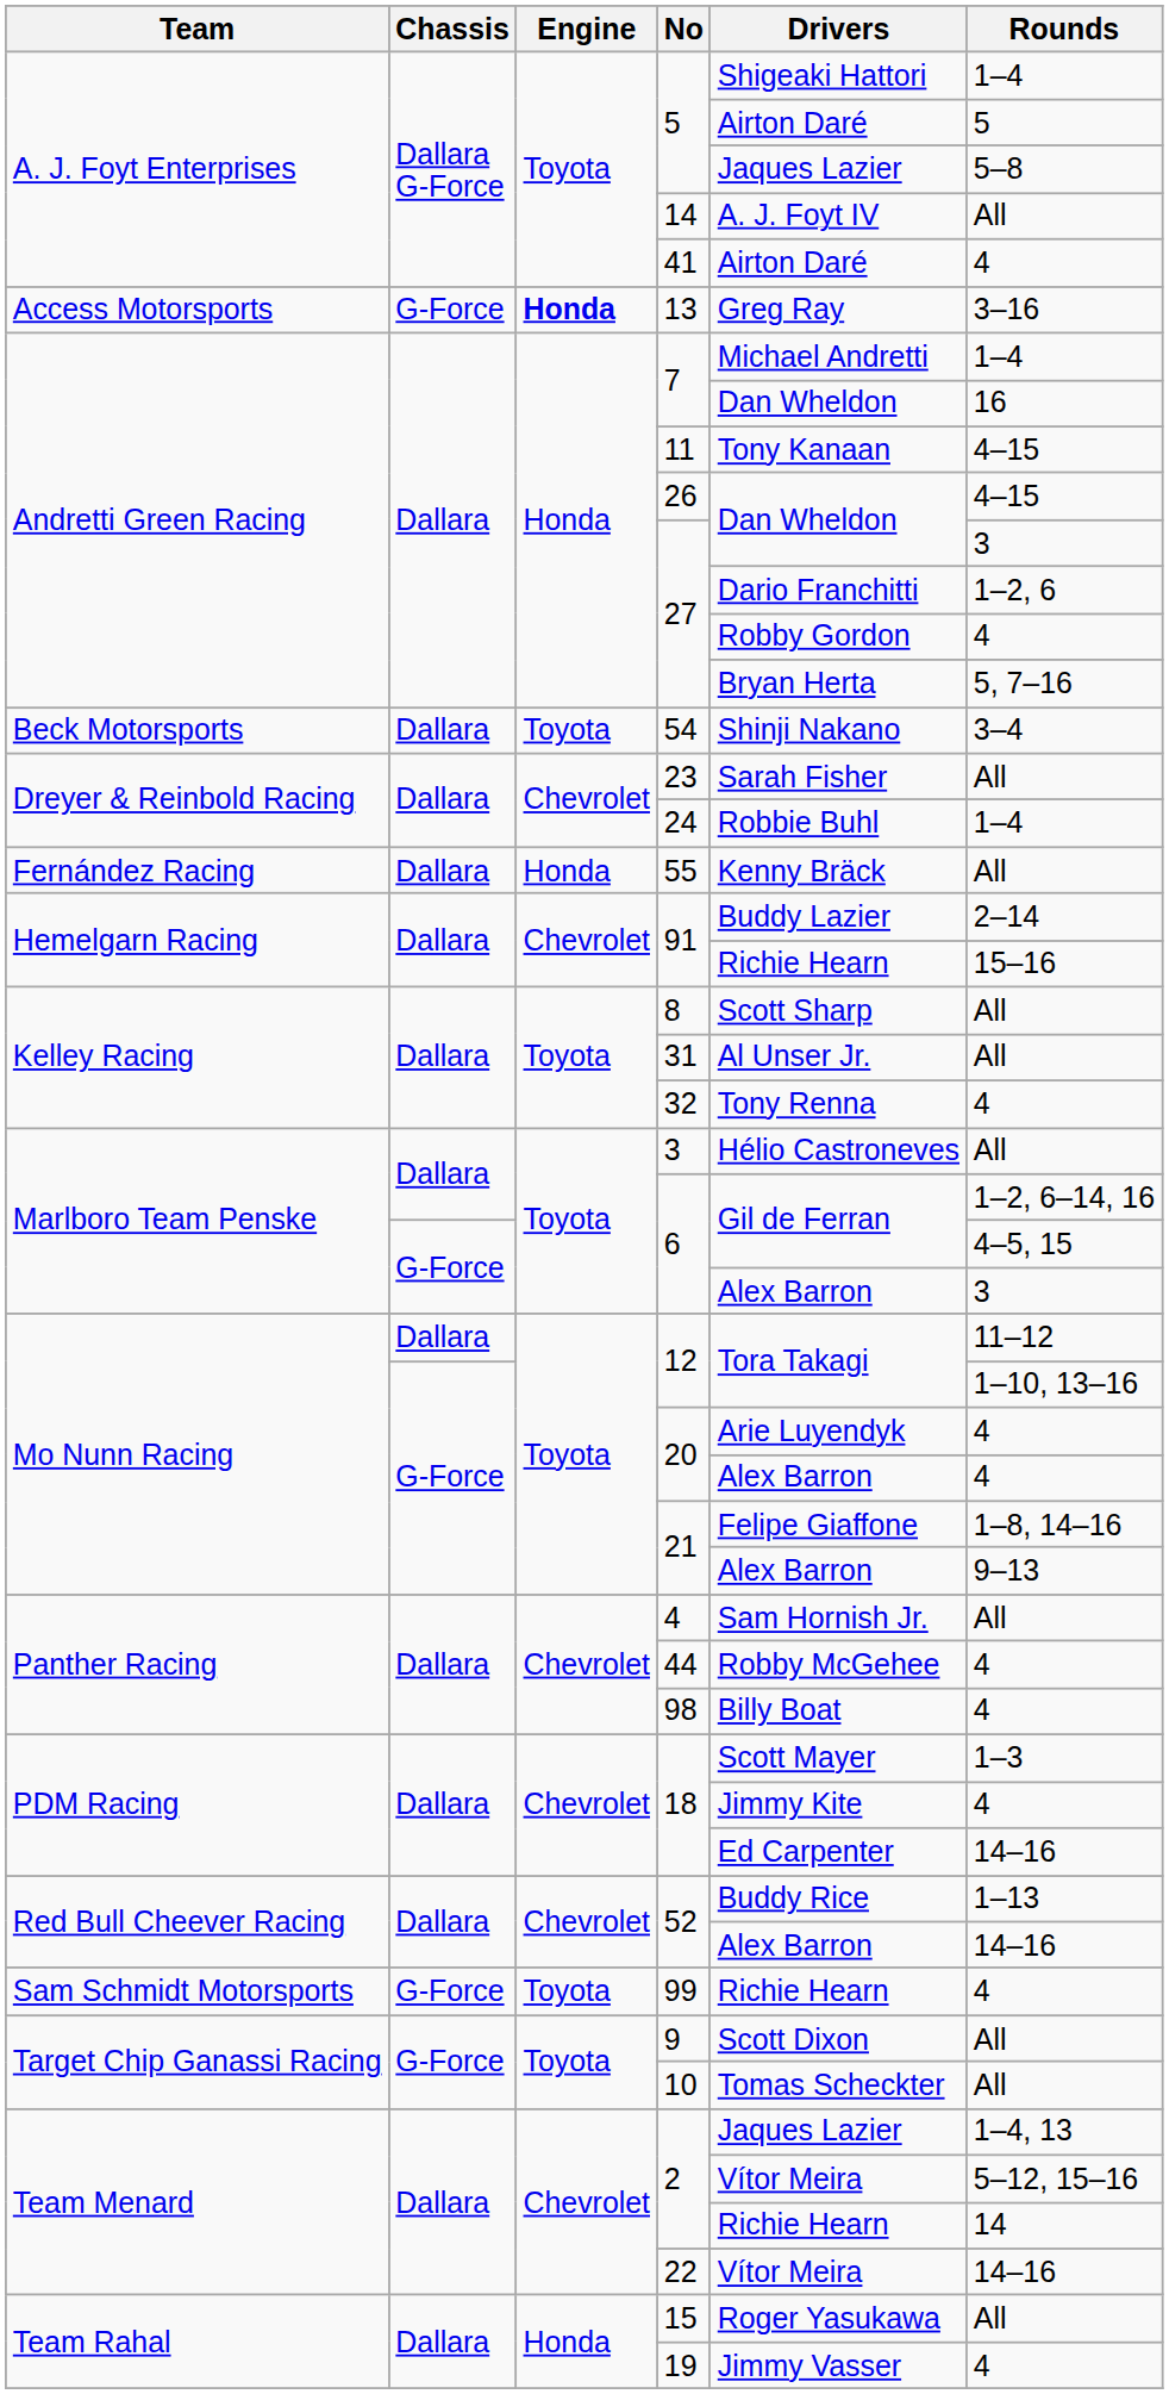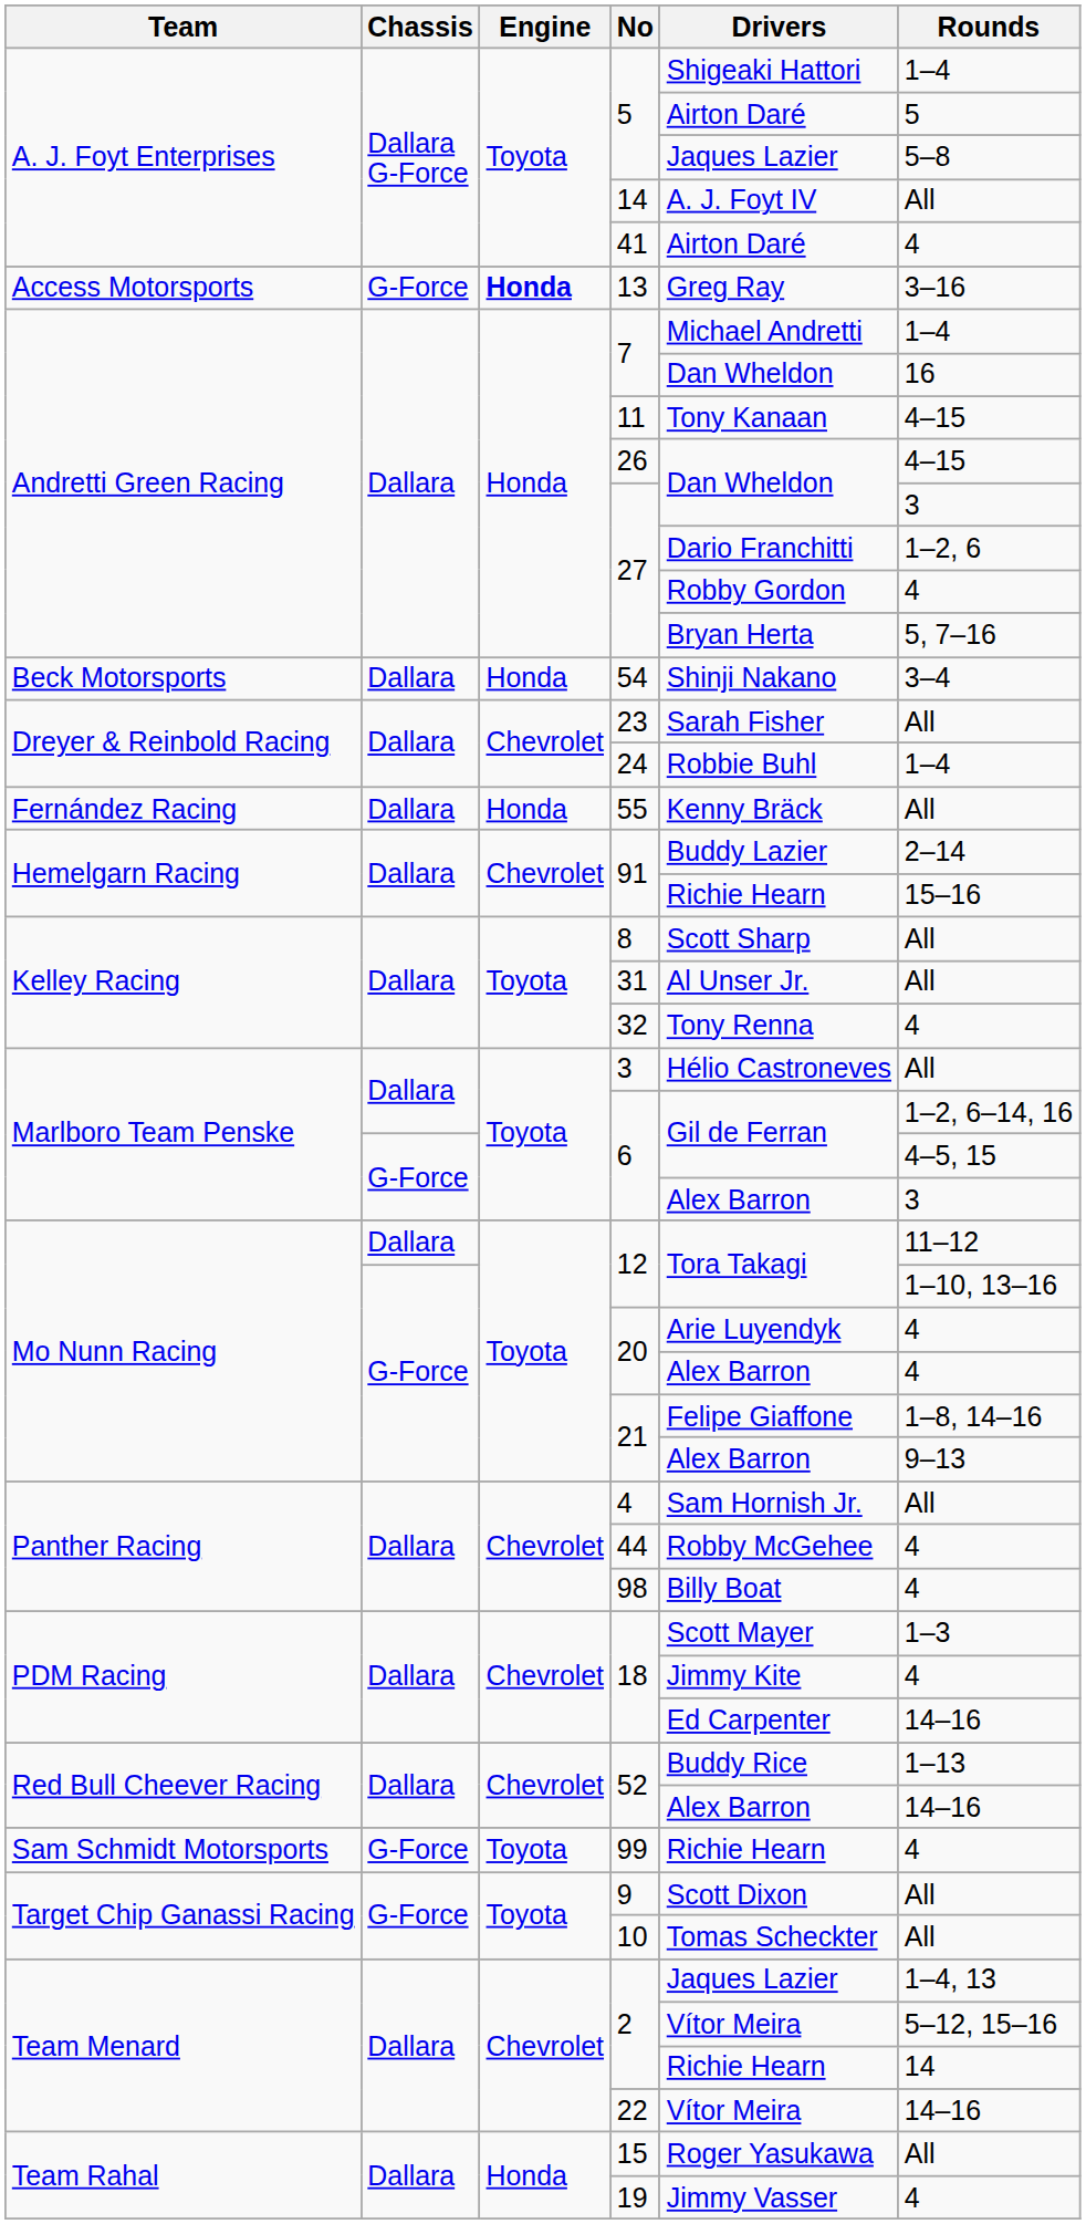 <table class="wikitable" style="font-size: 85%">
 <tr>
 <th>Team</th>
 <th>Chassis</th>
 <th>Engine</th>
 <th>No</th>
 <th>Drivers</th>
 <th>Rounds</th>
 </tr>
 <tr>
 <td rowspan="5"><a href='#'>A. J. Foyt Enterprises</a></td>
 <td rowspan="5"><a href='#'>Dallara</a><br><a href='#'>G-Force</a></td>
 <td rowspan="5"><a href='#'>Toyota</a></td>
 <td rowspan="3">5</td>
 <td> <a href='#'>Shigeaki Hattori</a></td>
 <td>1–4</td>
 </tr>
 <tr>
 <td> <a href='#'>Airton Daré</a></td>
 <td>5</td>
 </tr>
 <tr>
 <td> <a href='#'>Jaques Lazier</a></td>
 <td>5–8</td>
 </tr>
 <tr>
 <td>14</td>
 <td> <a href='#'>A. J. Foyt IV</a></td>
 <td>All</td>
 </tr>
 <tr>
 <td>41</td>
 <td> <a href='#'>Airton Daré</a></td>
 <td>4</td>
 </tr>
 <tr>
 <td><a href='#'>Access Motorsports</a></td>
 <td><a href='#'>G-Force</a></td>
 <td><strong><a href='#'>Honda</a></strong></td>
 <td>13</td>
 <td> <a href='#'>Greg Ray</a></td>
 <td>3–16</td>
 </tr>
 <tr>
 <td rowspan="8"><a href='#'>Andretti Green Racing</a></td>
 <td rowspan="8"><a href='#'>Dallara</a></td>
 <td rowspan="8"><a href='#'>Honda</a></td>
 <td rowspan="2">7</td>
 <td> <a href='#'>Michael Andretti</a></td>
 <td>1–4</td>
 </tr>
 <tr>
 <td> <a href='#'>Dan Wheldon</a></td>
 <td>16</td>
 </tr>
 <tr>
 <td>11</td>
 <td> <a href='#'>Tony Kanaan</a></td>
 <td>4–15</td>
 </tr>
 <tr>
 <td>26</td>
 <td rowspan="2"> <a href='#'>Dan Wheldon</a></td>
 <td>4–15</td>
 </tr>
 <tr>
 <td rowspan="4">27</td>
 <td>3</td>
 </tr>
 <tr>
 <td> <a href='#'>Dario Franchitti</a></td>
 <td>1–2, 6</td>
 </tr>
 <tr>
 <td> <a href='#'>Robby Gordon</a></td>
 <td>4</td>
 </tr>
 <tr>
 <td> <a href='#'>Bryan Herta</a></td>
 <td>5, 7–16</td>
 </tr>
 <tr>
 <td><a href='#'>Beck Motorsports</a></td>
 <td><a href='#'>Dallara</a></td>
-<td><a href='#'>Toyota</a></td>
+<td><a href='#'>Honda</a></td>
 <td>54</td>
 <td> <a href='#'>Shinji Nakano</a></td>
 <td>3–4</td>
 </tr>
 <tr>
 <td rowspan="2"><a href='#'>Dreyer & Reinbold Racing</a></td>
 <td rowspan="2"><a href='#'>Dallara</a></td>
 <td rowspan="2"><a href='#'>Chevrolet</a></td>
 <td>23</td>
 <td> <a href='#'>Sarah Fisher</a></td>
 <td>All</td>
 </tr>
 <tr>
 <td>24</td>
 <td> <a href='#'>Robbie Buhl</a></td>
 <td>1–4</td>
 </tr>
 <tr>
 <td><a href='#'>Fernández Racing</a></td>
 <td><a href='#'>Dallara</a></td>
 <td><a href='#'>Honda</a></td>
 <td>55</td>
 <td nowrap=""> <a href='#'>Kenny Bräck</a></td>
 <td>All</td>
 </tr>
 <tr>
 <td rowspan="2"><a href='#'>Hemelgarn Racing</a></td>
 <td rowspan="2"><a href='#'>Dallara</a></td>
 <td rowspan="2"><a href='#'>Chevrolet</a></td>
 <td rowspan="2">91</td>
 <td> <a href='#'>Buddy Lazier</a></td>
 <td>2–14</td>
 </tr>
 <tr>
 <td> <a href='#'>Richie Hearn</a></td>
 <td>15–16</td>
 </tr>
 <tr>
 <td rowspan="3"><a href='#'>Kelley Racing</a></td>
 <td rowspan="3"><a href='#'>Dallara</a></td>
 <td rowspan="3"><a href='#'>Toyota</a></td>
 <td>8</td>
 <td> <a href='#'>Scott Sharp</a></td>
 <td>All</td>
 </tr>
 <tr>
 <td>31</td>
 <td> <a href='#'>Al Unser Jr.</a></td>
 <td>All</td>
 </tr>
 <tr>
 <td>32</td>
 <td> <a href='#'>Tony Renna</a></td>
 <td>4</td>
 </tr>
 <tr>
 <td rowspan="4"><a href='#'>Marlboro Team Penske</a></td>
 <td rowspan="2"><a href='#'>Dallara</a></td>
 <td rowspan="4"><a href='#'>Toyota</a></td>
 <td>3</td>
 <td> <a href='#'>Hélio Castroneves</a></td>
 <td>All</td>
 </tr>
 <tr>
 <td rowspan="3">6</td>
 <td rowspan="2"> <a href='#'>Gil de Ferran</a></td>
 <td>1–2, 6–14, 16</td>
 </tr>
 <tr>
 <td rowspan="2"><a href='#'>G-Force</a></td>
 <td>4–5, 15</td>
 </tr>
 <tr>
 <td> <a href='#'>Alex Barron</a></td>
 <td>3</td>
 </tr>
 <tr>
 <td rowspan="6"><a href='#'>Mo Nunn Racing</a></td>
 <td><a href='#'>Dallara</a></td>
 <td rowspan="6"><a href='#'>Toyota</a></td>
 <td rowspan="2">12</td>
 <td rowspan="2"> <a href='#'>Tora Takagi</a></td>
 <td>11–12</td>
 </tr>
 <tr>
 <td rowspan="5"><a href='#'>G-Force</a></td>
 <td>1–10, 13–16</td>
 </tr>
 <tr>
 <td rowspan="2">20</td>
 <td> <a href='#'>Arie Luyendyk</a></td>
 <td>4</td>
 </tr>
 <tr>
 <td> <a href='#'>Alex Barron</a></td>
 <td>4</td>
 </tr>
 <tr>
 <td rowspan="2">21</td>
 <td> <a href='#'>Felipe Giaffone</a></td>
 <td>1–8, 14–16</td>
 </tr>
 <tr>
 <td> <a href='#'>Alex Barron</a></td>
 <td>9–13</td>
 </tr>
 <tr>
 <td rowspan="3"><a href='#'>Panther Racing</a></td>
 <td rowspan="3"><a href='#'>Dallara</a></td>
 <td rowspan="3"><a href='#'>Chevrolet</a></td>
 <td>4</td>
 <td> <a href='#'>Sam Hornish Jr.</a></td>
 <td>All</td>
 </tr>
 <tr>
 <td>44</td>
 <td> <a href='#'>Robby McGehee</a></td>
 <td>4</td>
 </tr>
 <tr>
 <td>98</td>
 <td> <a href='#'>Billy Boat</a></td>
 <td>4</td>
 </tr>
 <tr>
 <td rowspan="3"><a href='#'>PDM Racing</a></td>
 <td rowspan="3"><a href='#'>Dallara</a></td>
 <td rowspan="3"><a href='#'>Chevrolet</a></td>
 <td rowspan="3">18</td>
 <td> <a href='#'>Scott Mayer</a></td>
 <td>1–3</td>
 </tr>
 <tr>
 <td> <a href='#'>Jimmy Kite</a></td>
 <td>4</td>
 </tr>
 <tr>
 <td> <a href='#'>Ed Carpenter</a></td>
 <td>14–16</td>
 </tr>
 <tr>
 <td rowspan="2"><a href='#'>Red Bull Cheever Racing</a></td>
 <td rowspan="2"><a href='#'>Dallara</a></td>
 <td rowspan="2"><a href='#'>Chevrolet</a></td>
 <td rowspan="2">52</td>
 <td> <a href='#'>Buddy Rice</a></td>
 <td>1–13</td>
 </tr>
 <tr>
 <td> <a href='#'>Alex Barron</a></td>
 <td>14–16</td>
 </tr>
 <tr>
 <td><a href='#'>Sam Schmidt Motorsports</a></td>
 <td><a href='#'>G-Force</a></td>
 <td><a href='#'>Toyota</a></td>
 <td>99</td>
 <td> <a href='#'>Richie Hearn</a></td>
 <td>4</td>
 </tr>
 <tr>
 <td rowspan="2"><a href='#'>Target Chip Ganassi Racing</a></td>
 <td rowspan="2"><a href='#'>G-Force</a></td>
 <td rowspan="2"><a href='#'>Toyota</a></td>
 <td>9</td>
 <td> <a href='#'>Scott Dixon</a></td>
 <td>All</td>
 </tr>
 <tr>
 <td>10</td>
 <td> <a href='#'>Tomas Scheckter</a></td>
 <td>All</td>
 </tr>
 <tr>
 <td rowspan="4"><a href='#'>Team Menard</a></td>
 <td rowspan="4"><a href='#'>Dallara</a></td>
 <td rowspan="4"><a href='#'>Chevrolet</a></td>
 <td rowspan="3">2</td>
 <td nowrap=""> <a href='#'>Jaques Lazier</a></td>
 <td>1–4, 13</td>
 </tr>
 <tr>
 <td> <a href='#'>Vítor Meira</a></td>
 <td>5–12, 15–16</td>
 </tr>
 <tr>
 <td nowrap> <a href='#'>Richie Hearn</a></td>
 <td>14</td>
 </tr>
 <tr>
 <td>22</td>
 <td> <a href='#'>Vítor Meira</a></td>
 <td>14–16</td>
 </tr>
 <tr>
 <td rowspan="2"><a href='#'>Team Rahal</a></td>
 <td rowspan="2"><a href='#'>Dallara</a></td>
 <td rowspan="2"><a href='#'>Honda</a></td>
 <td>15</td>
 <td> <a href='#'>Roger Yasukawa</a></td>
 <td>All</td>
 </tr>
 <tr>
 <td>19</td>
 <td nowrap=""> <a href='#'>Jimmy Vasser</a></td>
 <td>4</td>
 </tr>
 </table>
